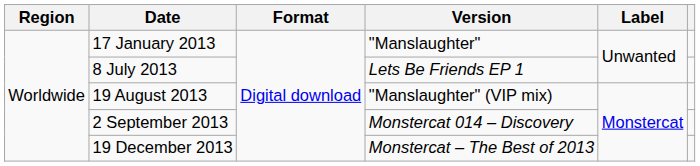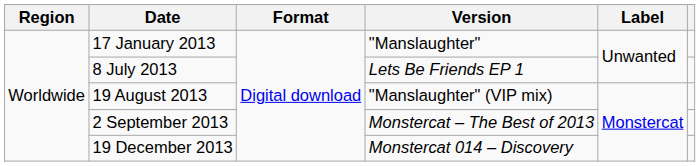 <table class="wikitable plainrowheaders">
 <tr>
 <th>Region</th>
 <th>Date</th>
 <th>Format</th>
 <th>Version</th>
 <th>Label</th>
 <th></th>
 </tr>
 <tr>
 <td rowspan="5" scope="row">Worldwide</td>
 <td>17 January 2013</td>
 <td rowspan="5"><a href='#'>Digital download</a></td>
 <td>"Manslaughter"</td>
 <td rowspan="2">Unwanted</td>
 <td></td>
 </tr>
 <tr>
 <td>8 July 2013</td>
 <td><em>Lets Be Friends EP 1</em></td>
 <td></td>
 </tr>
 <tr>
 <td>19 August 2013</td>
 <td>"Manslaughter" (VIP mix)</td>
 <td rowspan="3"><a href='#'>Monstercat</a></td>
 <td></td>
 </tr>
 <tr>
 <td>2 September 2013</td>
-<td><em>Monstercat 014 – Discovery</em></td>
+<td><em>Monstercat – The Best of 2013</em></td>
 <td></td>
 </tr>
 <tr>
 <td>19 December 2013</td>
-<td><em>Monstercat – The Best of 2013</em></td>
+<td><em>Monstercat 014 – Discovery</em></td>
 <td></td>
 </tr>
 </table>
